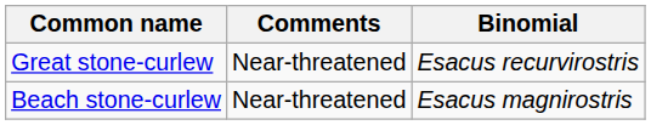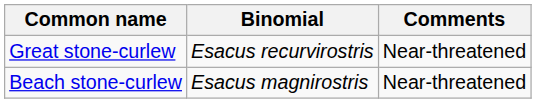 <table class="wikitable">
 <tr>
 <th>Common name</th>
+<th>Binomial</th>
 <th>Comments</th>
-<th>Binomial</th>
 </tr>
 <tr>
 <td><a href='#'>Great stone-curlew</a></td>
+<td><em>Esacus recurvirostris</em></td>
 <td>Near-threatened</td>
-<td><em>Esacus recurvirostris</em></td>
 </tr>
 <tr>
 <td><a href='#'>Beach stone-curlew</a></td>
+<td><em>Esacus magnirostris</em></td>
 <td>Near-threatened</td>
-<td><em>Esacus magnirostris</em></td>
 </tr>
 </table>
